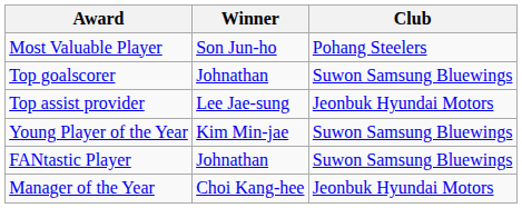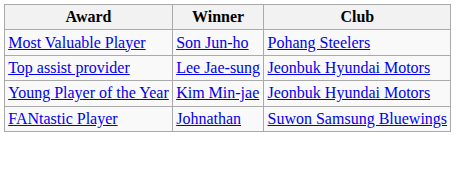 <table class="wikitable">
 <tr>
 <th>Award</th>
 <th>Winner</th>
 <th>Club</th>
 </tr>
 <tr>
 <td><a href='#'>Most Valuable Player</a></td>
 <td> <a href='#'>Son Jun-ho</a></td>
 <td><a href='#'>Pohang Steelers</a></td>
 </tr>
 <tr>
-<td><a href='#'>Top goalscorer</a></td>
-<td> <a href='#'>Johnathan</a></td>
-<td><a href='#'>Suwon Samsung Bluewings</a></td>
-</tr>
-<tr>
 <td><a href='#'>Top assist provider</a></td>
 <td> <a href='#'>Lee Jae-sung</a></td>
 <td><a href='#'>Jeonbuk Hyundai Motors</a></td>
 </tr>
 <tr>
 <td><a href='#'>Young Player of the Year</a></td>
 <td> <a href='#'>Kim Min-jae</a></td>
-<td><a href='#'>Suwon Samsung Bluewings</a></td>
+<td><a href='#'>Jeonbuk Hyundai Motors</a></td>
 </tr>
 <tr>
 <td><a href='#'>FANtastic Player</a></td>
 <td> <a href='#'>Johnathan</a></td>
 <td><a href='#'>Suwon Samsung Bluewings</a></td>
 </tr>
-<tr>
-<td><a href='#'>Manager of the Year</a></td>
-<td> <a href='#'>Choi Kang-hee</a></td>
-<td><a href='#'>Jeonbuk Hyundai Motors</a></td>
-</tr>
 </table>
